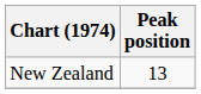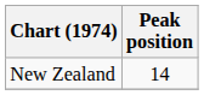 <table class="wikitable">
 <tr>
 <th align="left">Chart (1974)</th>
 <th align="left">Peak<br>position</th>
 </tr>
 <tr>
 <td>New Zealand </td>
-<td style="text-align:center;">13</td>
+<td style="text-align:center;">14</td>
 </tr>
 <tr>
 </tr>
 </table>
